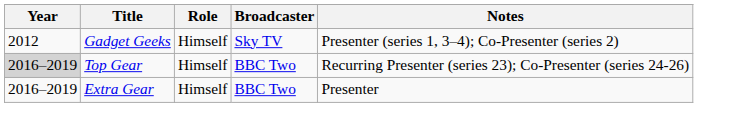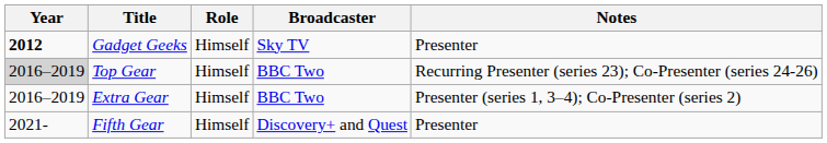 <table class="wikitable unsortable">
 <tr>
 </tr>
 <tr>
 <th>Year</th>
 <th>Title</th>
 <th>Role</th>
 <th>Broadcaster</th>
 <th>Notes</th>
 </tr>
 <tr>
-<td>2012</td>
+<td><strong>2012</strong></td>
 <td><em><a href='#'>Gadget Geeks</a></em></td>
 <td>Himself</td>
 <td><a href='#'>Sky TV</a></td>
-<td>Presenter (series 1, 3–4); Co-Presenter (series 2)</td>
+<td>Presenter</td>
 </tr>
 <tr>
 <td style="background: lightgrey;">2016–2019</td>
 <td><em><a href='#'>Top Gear</a></em></td>
 <td>Himself</td>
 <td><a href='#'>BBC Two</a></td>
 <td>Recurring Presenter (series 23); Co-Presenter (series 24-26)</td>
 </tr>
 <tr>
 <td>2016–2019</td>
 <td><em><a href='#'>Extra Gear</a></em></td>
 <td>Himself</td>
 <td><a href='#'>BBC Two</a></td>
+<td>Presenter (series 1, 3–4); Co-Presenter (series 2)</td>
+</tr>
+<tr>
+<td>2021-</td>
+<td><em><a href='#'>Fifth Gear</a></em></td>
+<td>Himself</td>
+<td><a href='#'>Discovery+</a> and <a href='#'>Quest</a></td>
 <td>Presenter</td>
 </tr>
 </table>
